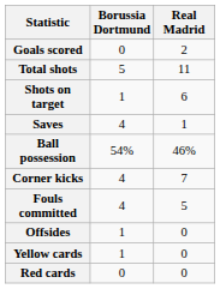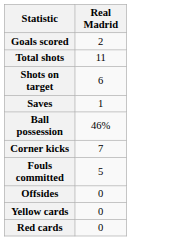 <table class="wikitable plainrowheaders" style="text-align:center">
 <tr>
 <th scope="col" style="width:100px">Statistic</th>
-<th scope="col" style="width:70px">Borussia Dortmund</th>
 <th scope="col" style="width:70px">Real Madrid</th>
 </tr>
 <tr>
 <th scope=row>Goals scored</th>
-<td>0</td>
 <td>2</td>
 </tr>
 <tr>
 <th scope=row>Total shots</th>
-<td>5</td>
 <td>11</td>
 </tr>
 <tr>
 <th scope=row>Shots on target</th>
-<td>1</td>
 <td>6</td>
 </tr>
 <tr>
 <th scope=row>Saves</th>
-<td>4</td>
 <td>1</td>
 </tr>
 <tr>
 <th scope=row>Ball possession</th>
-<td>54%</td>
 <td>46%</td>
 </tr>
 <tr>
 <th scope=row>Corner kicks</th>
-<td>4</td>
 <td>7</td>
 </tr>
 <tr>
 <th scope=row>Fouls committed</th>
-<td>4</td>
 <td>5</td>
 </tr>
 <tr>
 <th scope=row>Offsides</th>
-<td>1</td>
 <td>0</td>
 </tr>
 <tr>
 <th scope=row>Yellow cards</th>
-<td>1</td>
 <td>0</td>
 </tr>
 <tr>
 <th scope=row>Red cards</th>
 <td>0</td>
-<td>0</td>
 </tr>
 </table>
